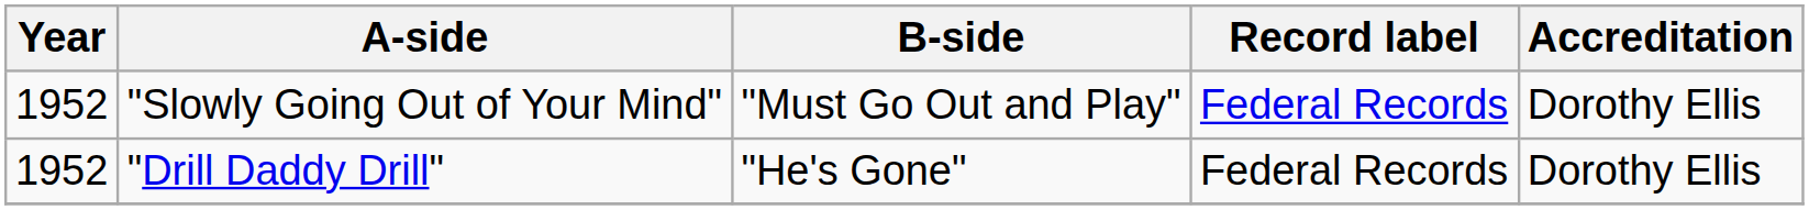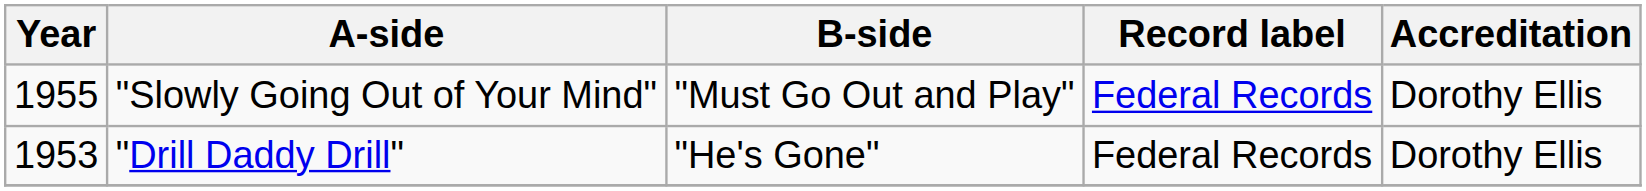 <table class="wikitable sortable">
 <tr>
 <th>Year</th>
 <th>A-side</th>
 <th>B-side</th>
 <th>Record label</th>
 <th>Accreditation</th>
 </tr>
 <tr>
-<td>1952</td>
+<td>1955</td>
 <td>"Slowly Going Out of Your Mind"</td>
 <td>"Must Go Out and Play"</td>
 <td style="text-align:center;"><a href='#'>Federal Records</a></td>
 <td>Dorothy Ellis</td>
 </tr>
 <tr>
-<td>1952</td>
+<td>1953</td>
 <td>"<a href='#'>Drill Daddy Drill</a>"</td>
 <td>"He's Gone"</td>
 <td style="text-align:center;">Federal Records</td>
 <td>Dorothy Ellis</td>
 </tr>
 <tr>
 </tr>
 </table>
